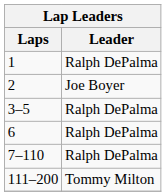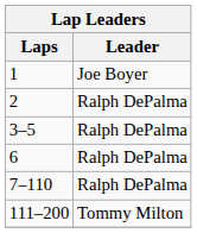 <table class="wikitable">
 <tr>
 <th colspan=2>Lap Leaders</th>
 </tr>
 <tr>
 <th>Laps</th>
 <th>Leader</th>
 </tr>
 <tr>
 <td>1</td>
-<td>Ralph DePalma</td>
+<td>Joe Boyer</td>
 </tr>
 <tr>
 <td>2</td>
-<td>Joe Boyer</td>
+<td>Ralph DePalma</td>
 </tr>
 <tr>
 <td>3–5</td>
 <td>Ralph DePalma</td>
 </tr>
 <tr>
 <td>6</td>
 <td>Ralph DePalma</td>
 </tr>
 <tr>
 <td>7–110</td>
 <td>Ralph DePalma</td>
 </tr>
 <tr>
 <td>111–200</td>
 <td>Tommy Milton</td>
 </tr>
 <tr>
 </tr>
 </table>
